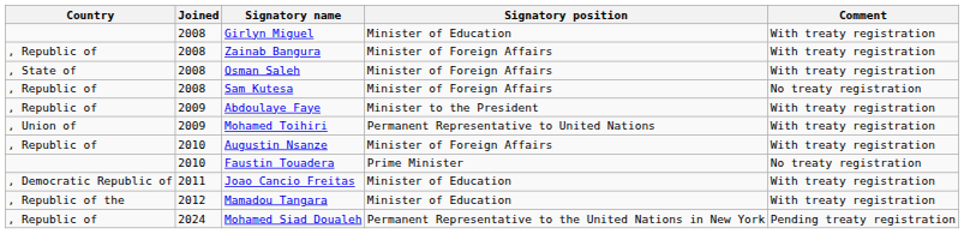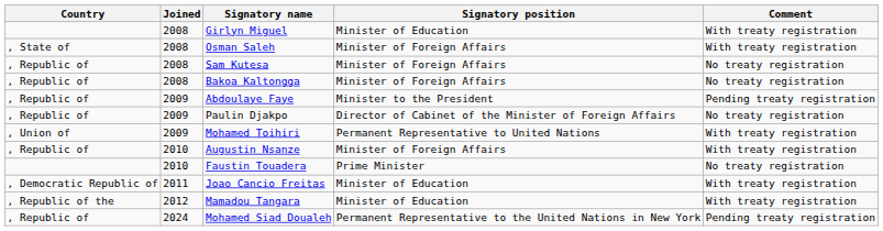 <table class="wikitable sortable">
 <tr style="background:#ececec;">
 <th>Country</th>
 <th>Joined</th>
 <th>Signatory name</th>
 <th>Signatory position</th>
 <th>Comment</th>
 </tr>
 <tr>
 <td></td>
 <td>2008</td>
 <td><a href='#'>Girlyn Miguel</a></td>
 <td>Minister of Education</td>
-<td>With treaty registration</td>
-</tr>
-<tr>
-<td>, Republic of</td>
-<td>2008</td>
-<td><a href='#'>Zainab Bangura</a></td>
-<td>Minister of Foreign Affairs</td>
 <td>With treaty registration</td>
 </tr>
 <tr>
 <td>, State of</td>
 <td>2008</td>
 <td><a href='#'>Osman Saleh</a></td>
 <td>Minister of Foreign Affairs</td>
 <td>With treaty registration</td>
 </tr>
 <tr>
 <td>, Republic of</td>
 <td>2008</td>
 <td><a href='#'>Sam Kutesa</a></td>
 <td>Minister of Foreign Affairs</td>
 <td>No treaty registration</td>
 </tr>
 <tr>
 <td>, Republic of</td>
+<td>2008</td>
+<td><a href='#'>Bakoa Kaltongga</a></td>
+<td>Minister of Foreign Affairs</td>
+<td>No treaty registration</td>
+</tr>
+<tr>
+<td>, Republic of</td>
 <td>2009</td>
 <td><a href='#'>Abdoulaye Faye</a></td>
 <td>Minister to the President</td>
-<td>With treaty registration</td>
+<td>Pending treaty registration</td>
+</tr>
+<tr>
+<td>, Republic of</td>
+<td>2009</td>
+<td>Paulin Djakpo</td>
+<td>Director of Cabinet of the Minister of Foreign Affairs</td>
+<td>No treaty registration</td>
 </tr>
 <tr>
 <td>, Union of</td>
 <td>2009</td>
 <td><a href='#'>Mohamed Toihiri</a></td>
 <td>Permanent Representative to United Nations</td>
 <td>With treaty registration</td>
 </tr>
 <tr>
 <td>, Republic of</td>
 <td>2010</td>
 <td><a href='#'>Augustin Nsanze</a></td>
 <td>Minister of Foreign Affairs</td>
 <td>With treaty registration</td>
 </tr>
 <tr>
 <td></td>
 <td>2010</td>
 <td><a href='#'>Faustin Touadera</a></td>
 <td>Prime Minister</td>
 <td>No treaty registration</td>
 </tr>
 <tr>
 <td>, Democratic Republic of</td>
 <td>2011</td>
 <td><a href='#'>Joao Cancio Freitas</a></td>
 <td>Minister of Education</td>
 <td>With treaty registration</td>
 </tr>
 <tr>
 <td>, Republic of the</td>
 <td>2012</td>
 <td><a href='#'>Mamadou Tangara</a></td>
 <td>Minister of Education</td>
 <td>With treaty registration</td>
 </tr>
 <tr>
 <td>, Republic of</td>
 <td>2024</td>
 <td><a href='#'>Mohamed Siad Doualeh</a></td>
 <td>Permanent Representative to the United Nations in New York</td>
 <td>Pending treaty registration</td>
 </tr>
 </table>
